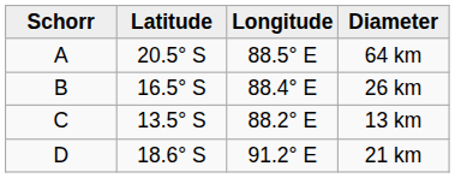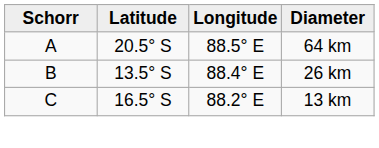 <table class="wikitable">
 <tr>
 <th width="25%" style="background:#eeeeee;">Schorr</th>
 <th width="25%" style="background:#eeeeee;">Latitude</th>
 <th width="25%" style="background:#eeeeee;">Longitude</th>
 <th width="25%" style="background:#eeeeee;">Diameter</th>
 </tr>
 <tr>
 <td align="center">A</td>
 <td align="center">20.5° S</td>
 <td align="center">88.5° E</td>
 <td align="center">64 km</td>
 </tr>
 <tr>
 <td align="center">B</td>
-<td align="center">16.5° S</td>
+<td align="center">13.5° S</td>
 <td align="center">88.4° E</td>
 <td align="center">26 km</td>
 </tr>
 <tr>
 <td align="center">C</td>
-<td align="center">13.5° S</td>
+<td align="center">16.5° S</td>
 <td align="center">88.2° E</td>
 <td align="center">13 km</td>
 </tr>
-<tr>
-<td align="center">D</td>
-<td align="center">18.6° S</td>
-<td align="center">91.2° E</td>
-<td align="center">21 km</td>
-</tr>
 </table>
